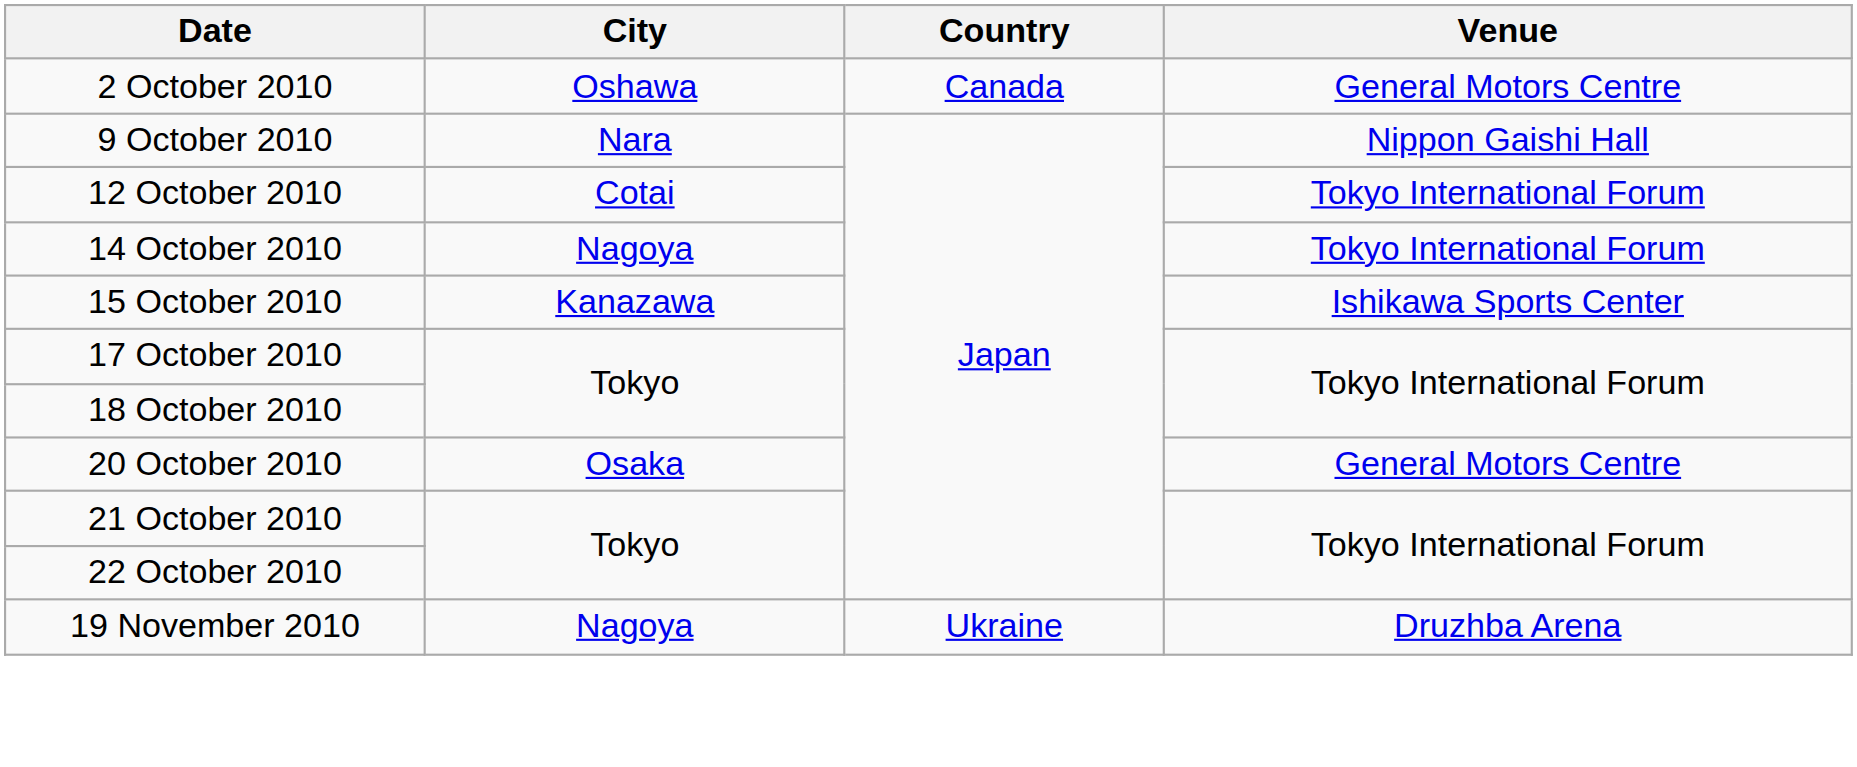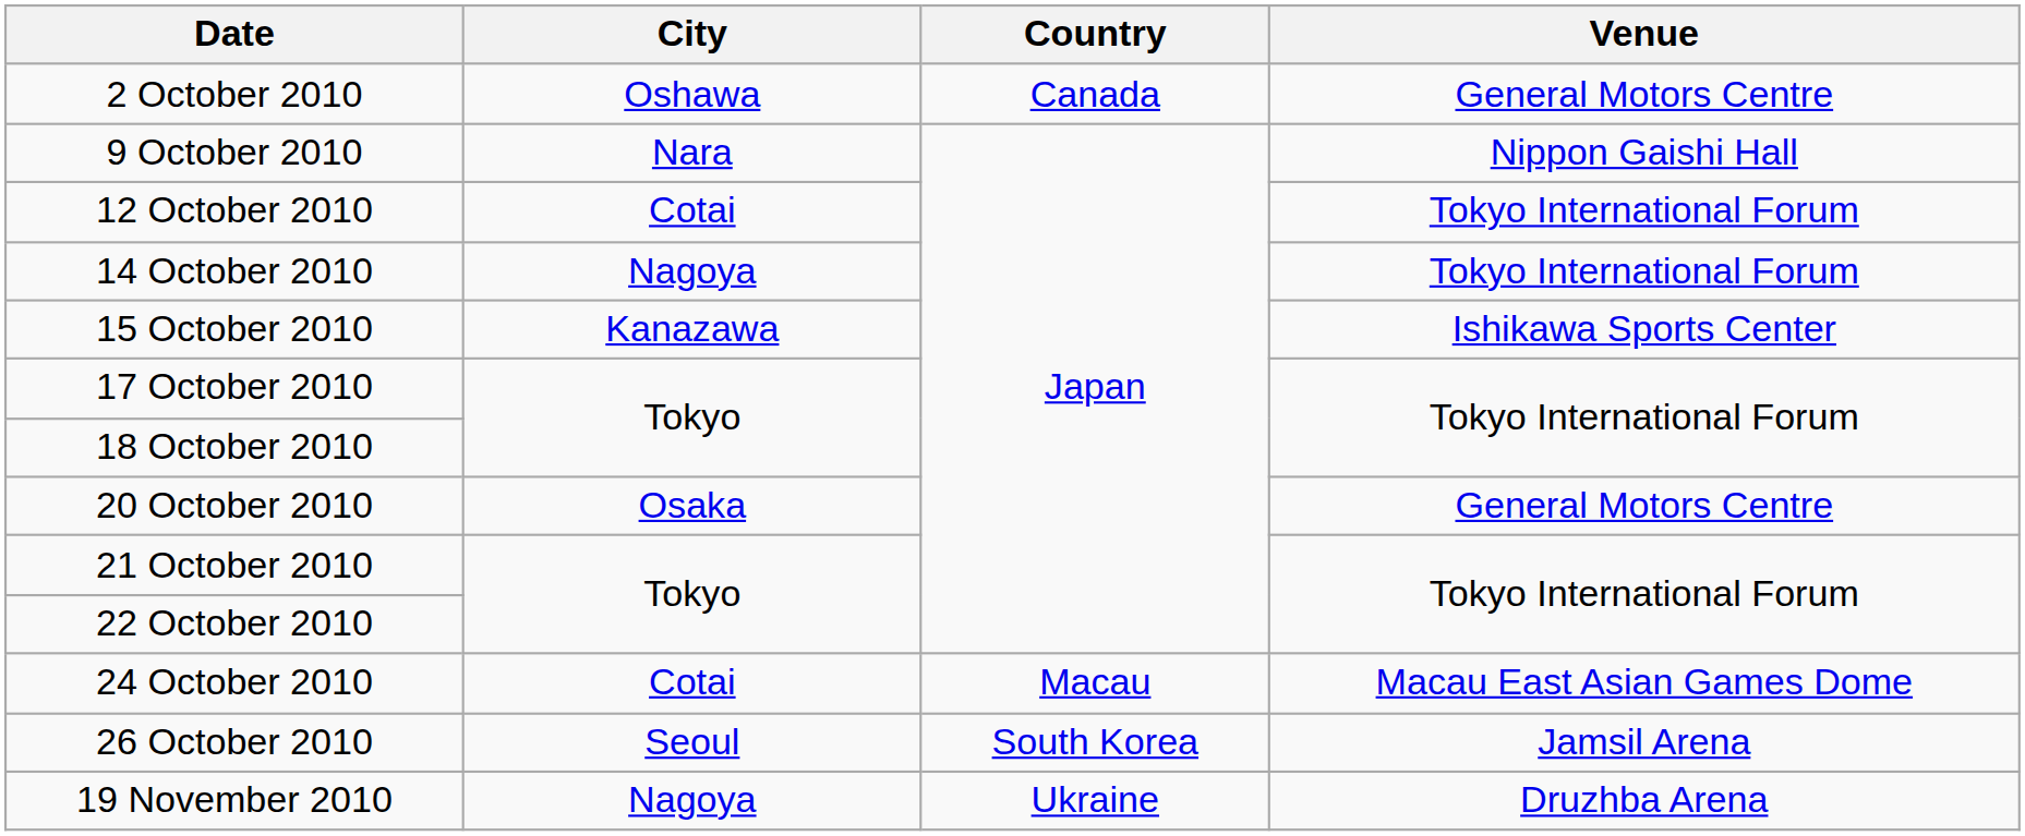 <table class="wikitable" style="text-align:center;">
 <tr>
 <th scope="col" style="width:12em;">Date</th>
 <th scope="col" style="width:12em;">City</th>
 <th scope="col" style="width:9em;">Country</th>
 <th scope="col" style="width:20em;;">Venue</th>
 </tr>
 <tr>
 <td>2 October 2010</td>
 <td><a href='#'>Oshawa</a></td>
 <td><a href='#'>Canada</a></td>
 <td><a href='#'>General Motors Centre</a></td>
 </tr>
 <tr>
 <td>9 October 2010</td>
 <td><a href='#'>Nara</a></td>
 <td rowspan="9"><a href='#'>Japan</a></td>
 <td><a href='#'>Nippon Gaishi Hall</a></td>
 </tr>
 <tr>
 <td>12 October 2010</td>
 <td><a href='#'>Cotai</a></td>
 <td><a href='#'>Tokyo International Forum</a></td>
 </tr>
 <tr>
 <td>14 October 2010</td>
 <td><a href='#'>Nagoya</a></td>
 <td><a href='#'>Tokyo International Forum</a></td>
 </tr>
 <tr>
 <td>15 October 2010</td>
 <td><a href='#'>Kanazawa</a></td>
 <td><a href='#'>Ishikawa Sports Center</a></td>
 </tr>
 <tr>
 <td>17 October 2010</td>
 <td rowspan="2">Tokyo</td>
 <td rowspan="2">Tokyo International Forum</td>
 </tr>
 <tr>
 <td>18 October 2010</td>
 </tr>
 <tr>
 <td>20 October 2010</td>
 <td><a href='#'>Osaka</a></td>
 <td><a href='#'>General Motors Centre</a></td>
 </tr>
 <tr>
 <td>21 October 2010</td>
 <td rowspan="2">Tokyo</td>
 <td rowspan="2">Tokyo International Forum</td>
 </tr>
 <tr>
 <td>22 October 2010</td>
 </tr>
 <tr>
+<td>24 October 2010</td>
+<td><a href='#'>Cotai</a></td>
+<td><a href='#'>Macau</a></td>
+<td><a href='#'>Macau East Asian Games Dome</a></td>
+</tr>
+<tr>
+<td>26 October 2010</td>
+<td><a href='#'>Seoul</a></td>
+<td><a href='#'>South Korea</a></td>
+<td><a href='#'>Jamsil Arena</a></td>
+</tr>
+<tr>
 <td>19 November 2010</td>
 <td><a href='#'>Nagoya</a></td>
 <td><a href='#'>Ukraine</a></td>
 <td><a href='#'>Druzhba Arena</a></td>
 </tr>
 </table>
